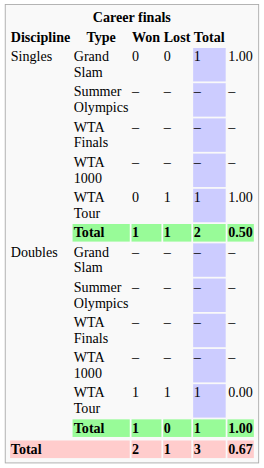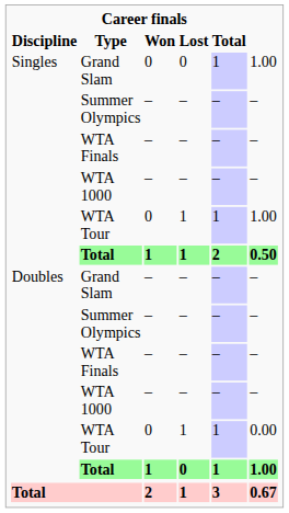 <table class="infobox vcard vevent nowrap" width="40%">
 <tr>
 <th colspan="6">Career finals</th>
 </tr>
 <tr>
 <th>Discipline</th>
 <th>Type</th>
 <th>Won</th>
 <th>Lost</th>
 <th>Total</th>
 <th></th>
 </tr>
 <tr>
 <td rowspan="6">Singles</td>
 <td>Grand Slam</td>
 <td>0</td>
 <td>0</td>
 <td bgcolor="CCCCFF">1</td>
 <td>1.00</td>
 </tr>
 <tr>
 <td>Summer Olympics</td>
 <td>–</td>
 <td>–</td>
 <td bgcolor="CCCCFF">–</td>
 <td>–</td>
 </tr>
 <tr>
 <td>WTA Finals</td>
 <td>–</td>
 <td>–</td>
 <td bgcolor="CCCCFF">–</td>
 <td>–</td>
 </tr>
 <tr>
 <td>WTA 1000</td>
 <td>–</td>
 <td>–</td>
 <td bgcolor="CCCCFF">–</td>
 <td>–</td>
 </tr>
 <tr>
 <td>WTA Tour</td>
 <td>0</td>
 <td>1</td>
 <td bgcolor="CCCCFF">1</td>
 <td>1.00</td>
 </tr>
 <tr bgcolor="98FB98">
 <td><strong>Total</strong></td>
 <td><strong>1</strong></td>
 <td><strong>1</strong></td>
 <td><strong>2</strong></td>
 <td><strong>0.50</strong></td>
 </tr>
 <tr>
 <td rowspan="6">Doubles</td>
 <td>Grand Slam</td>
 <td>–</td>
 <td>–</td>
 <td bgcolor="CCCCFF">–</td>
 <td>–</td>
 </tr>
 <tr>
 <td>Summer Olympics</td>
 <td>–</td>
 <td>–</td>
 <td bgcolor="CCCCFF">–</td>
 <td>–</td>
 </tr>
 <tr>
 <td>WTA Finals</td>
 <td>–</td>
 <td>–</td>
 <td bgcolor="CCCCFF">–</td>
 <td>–</td>
 </tr>
 <tr>
 <td>WTA 1000</td>
 <td>–</td>
 <td>–</td>
 <td bgcolor="CCCCFF">–</td>
 <td>–</td>
 </tr>
 <tr>
 <td>WTA Tour</td>
-<td>1</td>
+<td>0</td>
 <td>1</td>
 <td bgcolor="CCCCFF">1</td>
 <td>0.00</td>
 </tr>
 <tr bgcolor="98FB98">
 <td><strong>Total</strong></td>
 <td><strong>1</strong></td>
 <td><strong>0</strong></td>
 <td><strong>1</strong></td>
 <td><strong>1.00</strong></td>
 </tr>
 <tr>
 </tr>
 <tr bgcolor="FFCCCC">
 <td colspan="2"><strong>Total</strong></td>
 <td><strong>2</strong></td>
 <td><strong>1</strong></td>
 <td><strong>3</strong></td>
 <td><strong>0.67</strong></td>
 </tr>
 </table>
